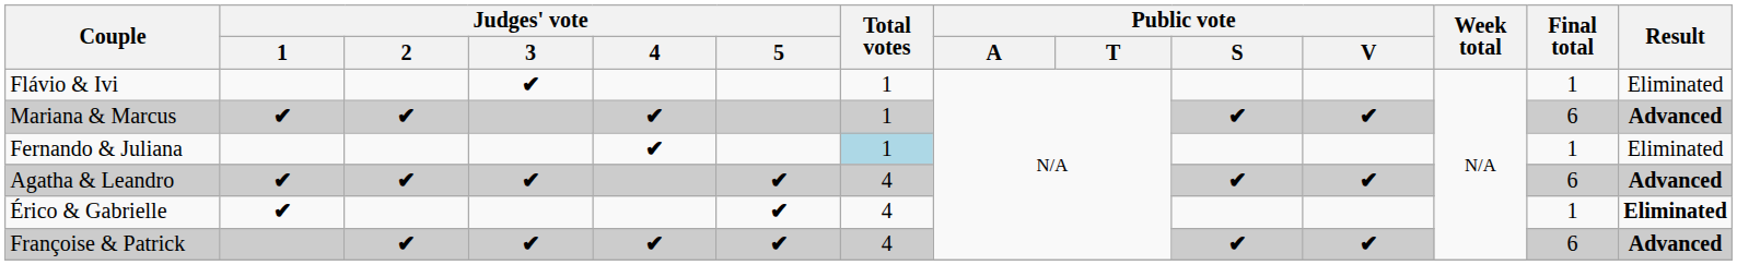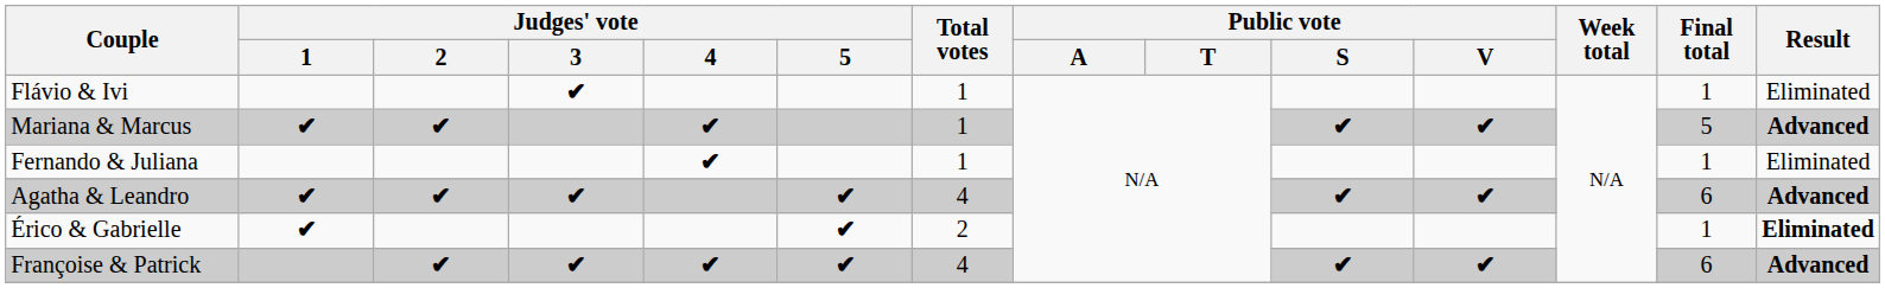 <table class="wikitable" style="font-size:100%; line-height:16px; text-align:center" width="100%">
 <tr>
 <th rowspan=2 width=150>Couple</th>
 <th colspan=5 width=185>Judges' vote</th>
 <th rowspan=2 width=060>Total votes</th>
 <th colspan=4 width=148>Public vote</th>
 <th rowspan=2 width=060>Week total</th>
 <th rowspan=2 width=060>Final total</th>
 <th rowspan=2 width=075>Result</th>
 </tr>
 <tr>
 <th>1</th>
 <th>2</th>
 <th>3</th>
 <th>4</th>
 <th>5</th>
 <th>A</th>
 <th>T</th>
 <th>S</th>
 <th>V</th>
 </tr>
 <tr>
 <td align="left">Flávio & Ivi</td>
 <td></td>
 <td></td>
 <td><strong>✔</strong></td>
 <td></td>
 <td></td>
 <td>1</td>
 <td rowspan=6 colspan=2><small>N/A</small></td>
 <td></td>
 <td></td>
 <td rowspan=6><small>N/A</small></td>
 <td>1</td>
 <td>Eliminated</td>
 </tr>
 <tr bgcolor="CCCCCC">
 <td align="left">Mariana & Marcus</td>
 <td><strong>✔</strong></td>
 <td><strong>✔</strong></td>
 <td></td>
 <td><strong>✔</strong></td>
 <td></td>
 <td>1</td>
 <td><strong>✔</strong></td>
 <td><strong>✔</strong></td>
-<td>6</td>
+<td>5</td>
 <td><strong>Advanced</strong></td>
 </tr>
 <tr>
 <td align="left">Fernando & Juliana</td>
 <td></td>
 <td></td>
 <td></td>
 <td><strong>✔</strong></td>
 <td></td>
-<td style="background: lightblue;">1</td>
+<td>1</td>
 <td></td>
 <td></td>
 <td>1</td>
 <td>Eliminated</td>
 </tr>
 <tr bgcolor="CCCCCC">
 <td align="left">Agatha & Leandro</td>
 <td><strong>✔</strong></td>
 <td><strong>✔</strong></td>
 <td><strong>✔</strong></td>
 <td></td>
 <td><strong>✔</strong></td>
 <td>4</td>
 <td><strong>✔</strong></td>
 <td><strong>✔</strong></td>
 <td>6</td>
 <td><strong>Advanced</strong></td>
 </tr>
 <tr>
 <td align="left">Érico & Gabrielle</td>
 <td><strong>✔</strong></td>
 <td></td>
 <td></td>
 <td></td>
 <td><strong>✔</strong></td>
-<td>4</td>
+<td>2</td>
 <td></td>
 <td></td>
 <td>1</td>
 <td><strong>Eliminated</strong></td>
 </tr>
 <tr bgcolor="CCCCCC">
 <td align="left">Françoise & Patrick</td>
 <td></td>
 <td><strong>✔</strong></td>
 <td><strong>✔</strong></td>
 <td><strong>✔</strong></td>
 <td><strong>✔</strong></td>
 <td>4</td>
 <td><strong>✔</strong></td>
 <td><strong>✔</strong></td>
 <td>6</td>
 <td><strong>Advanced</strong></td>
 </tr>
 <tr>
 </tr>
 </table>
